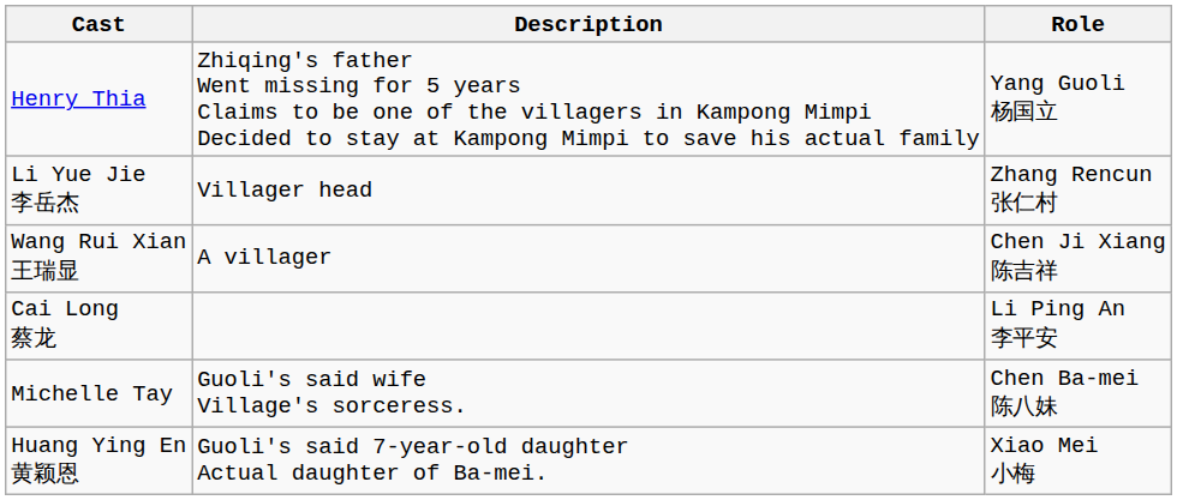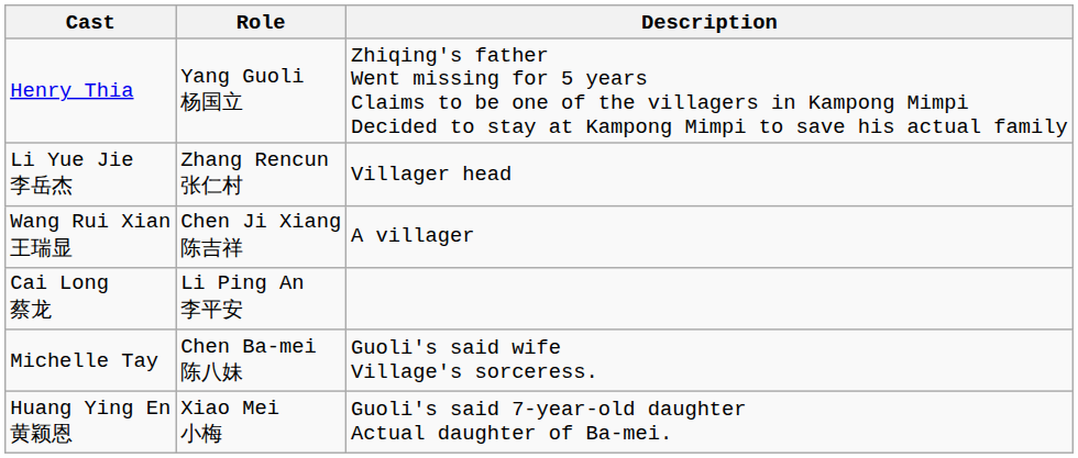 <table class="wikitable">
 <tr>
 <th>Cast</th>
+<th>Role</th>
 <th>Description</th>
-<th>Role</th>
 </tr>
 <tr>
 <td><a href='#'>Henry Thia</a></td>
+<td>Yang Guoli<br> 杨国立</td>
 <td>Zhiqing's father<br> Went missing for 5 years <br> Claims to be one of the villagers in Kampong Mimpi <br> Decided to stay at Kampong Mimpi to save his actual family</td>
-<td>Yang Guoli<br> 杨国立</td>
 </tr>
 <tr>
 <td>Li Yue Jie<br> 李岳杰</td>
+<td>Zhang Rencun<br> 张仁村</td>
 <td>Villager head</td>
-<td>Zhang Rencun<br> 张仁村</td>
 </tr>
 <tr>
 <td>Wang Rui Xian<br> 王瑞显</td>
+<td>Chen Ji Xiang<br> 陈吉祥</td>
 <td>A villager</td>
-<td>Chen Ji Xiang<br> 陈吉祥</td>
 </tr>
 <tr>
 <td>Cai Long<br> 蔡龙</td>
+<td>Li Ping An<br> 李平安</td>
 <td></td>
-<td>Li Ping An<br> 李平安</td>
 </tr>
 <tr>
 <td>Michelle Tay</td>
+<td>Chen Ba-mei<br> 陈八妹</td>
 <td>Guoli's said wife<br> Village's sorceress.</td>
-<td>Chen Ba-mei<br> 陈八妹</td>
 </tr>
 <tr>
 <td>Huang Ying En<br> 黄颖恩</td>
+<td>Xiao Mei<br> 小梅</td>
 <td>Guoli's said 7-year-old daughter<br> Actual daughter of Ba-mei.</td>
-<td>Xiao Mei<br> 小梅</td>
 </tr>
 </table>
